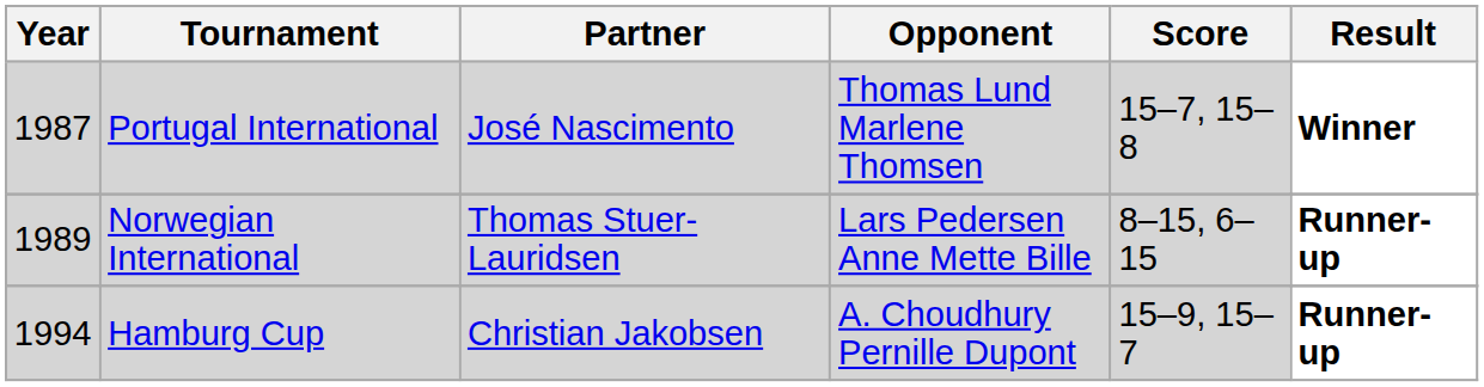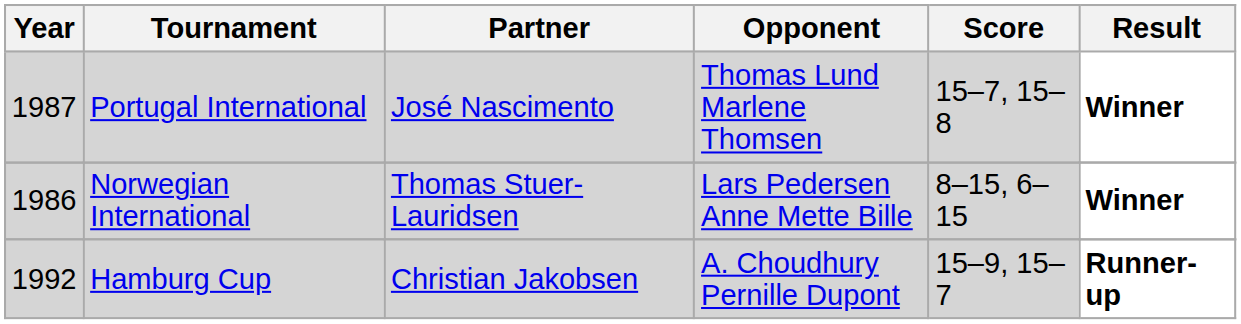 <table class="sortable wikitable" style="font-size: 90%;">
 <tr>
 <th>Year</th>
 <th>Tournament</th>
 <th>Partner</th>
 <th>Opponent</th>
 <th>Score</th>
 <th>Result</th>
 </tr>
 <tr style="background:#D5D5D5">
 <td align="center">1987</td>
 <td align="left"><a href='#'>Portugal International</a></td>
 <td align="left"> <a href='#'>José Nascimento</a></td>
 <td align="left"> <a href='#'>Thomas Lund</a> <br>  <a href='#'>Marlene Thomsen</a></td>
 <td align="left">15–7, 15–8</td>
 <td style="text-align:left; background: white"> <strong>Winner</strong></td>
 </tr>
 <tr>
 </tr>
 <tr style="background:#D5D5D5">
-<td align="center">1989</td>
+<td align="center">1986</td>
 <td align="left"><a href='#'>Norwegian International</a></td>
 <td align="left"> <a href='#'>Thomas Stuer-Lauridsen</a></td>
 <td align="left"> <a href='#'>Lars Pedersen</a><br> <a href='#'>Anne Mette Bille</a></td>
 <td align="left">8–15, 6–15</td>
-<td style="text-align:left; background:white"> <strong>Runner-up</strong></td>
+<td style="text-align:left; background:white"> <strong>Winner</strong></td>
 </tr>
 <tr>
 </tr>
 <tr style="background:#D5D5D5">
-<td align="center">1994</td>
+<td align="center">1992</td>
 <td align="left"><a href='#'>Hamburg Cup</a></td>
 <td align="left"> <a href='#'>Christian Jakobsen</a></td>
 <td align="left"> <a href='#'>A. Choudhury</a> <br>  <a href='#'>Pernille Dupont</a></td>
 <td align="left">15–9, 15–7</td>
 <td style="text-align:left; background:white"> <strong>Runner-up</strong></td>
 </tr>
 </table>
